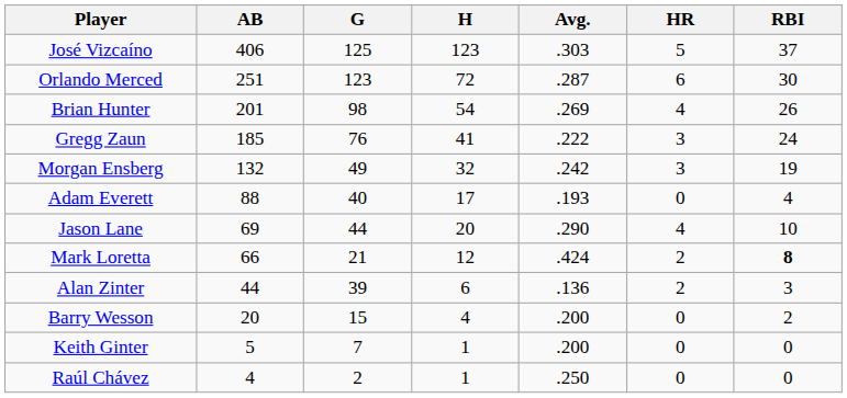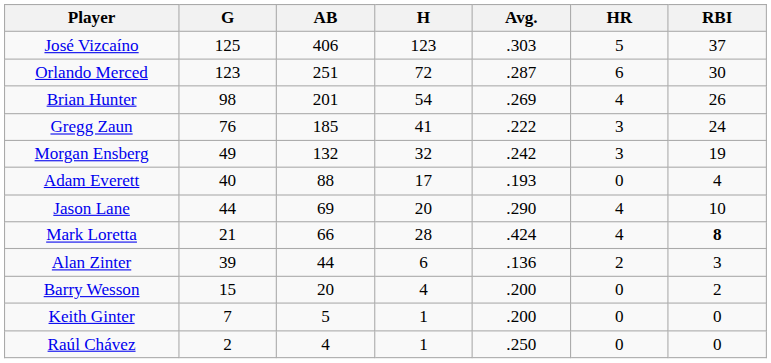 <table class="wikitable sortable">
 <tr>
 <th bgcolor="#DDDDFF" width="16%">Player</th>
+<th bgcolor="#DDDDFF" width="9%">G</th>
 <th bgcolor="#DDDDFF" width="9%">AB</th>
-<th bgcolor="#DDDDFF" width="9%">G</th>
 <th bgcolor="#DDDDFF" width="9%">H</th>
 <th bgcolor="#DDDDFF" width="9%">Avg.</th>
 <th bgcolor="#DDDDFF" width="9%">HR</th>
 <th bgcolor="#DDDDFF" width="9%">RBI</th>
 </tr>
 <tr align=center>
 <td><a href='#'>José Vizcaíno</a></td>
+<td>125</td>
 <td>406</td>
-<td>125</td>
 <td>123</td>
 <td>.303</td>
 <td>5</td>
 <td>37</td>
 </tr>
 <tr align=center>
 <td><a href='#'>Orlando Merced</a></td>
+<td>123</td>
 <td>251</td>
-<td>123</td>
 <td>72</td>
 <td>.287</td>
 <td>6</td>
 <td>30</td>
 </tr>
 <tr align=center>
 <td><a href='#'>Brian Hunter</a></td>
+<td>98</td>
 <td>201</td>
-<td>98</td>
 <td>54</td>
 <td>.269</td>
 <td>4</td>
 <td>26</td>
 </tr>
 <tr align=center>
 <td><a href='#'>Gregg Zaun</a></td>
+<td>76</td>
 <td>185</td>
-<td>76</td>
 <td>41</td>
 <td>.222</td>
 <td>3</td>
 <td>24</td>
 </tr>
 <tr align=center>
 <td><a href='#'>Morgan Ensberg</a></td>
+<td>49</td>
 <td>132</td>
-<td>49</td>
 <td>32</td>
 <td>.242</td>
 <td>3</td>
 <td>19</td>
 </tr>
 <tr align=center>
 <td><a href='#'>Adam Everett</a></td>
+<td>40</td>
 <td>88</td>
-<td>40</td>
 <td>17</td>
 <td>.193</td>
 <td>0</td>
 <td>4</td>
 </tr>
 <tr align=center>
 <td><a href='#'>Jason Lane</a></td>
+<td>44</td>
 <td>69</td>
-<td>44</td>
 <td>20</td>
 <td>.290</td>
 <td>4</td>
 <td>10</td>
 </tr>
 <tr align=center>
 <td><a href='#'>Mark Loretta</a></td>
+<td>21</td>
 <td>66</td>
-<td>21</td>
-<td>12</td>
+<td>28</td>
 <td>.424</td>
-<td>2</td>
+<td>4</td>
 <td><strong>8</strong></td>
 </tr>
 <tr align=center>
 <td><a href='#'>Alan Zinter</a></td>
+<td>39</td>
 <td>44</td>
-<td>39</td>
 <td>6</td>
 <td>.136</td>
 <td>2</td>
 <td>3</td>
 </tr>
 <tr align=center>
 <td><a href='#'>Barry Wesson</a></td>
+<td>15</td>
 <td>20</td>
-<td>15</td>
 <td>4</td>
 <td>.200</td>
 <td>0</td>
 <td>2</td>
 </tr>
 <tr align=center>
 <td><a href='#'>Keith Ginter</a></td>
+<td>7</td>
 <td>5</td>
-<td>7</td>
 <td>1</td>
 <td>.200</td>
 <td>0</td>
 <td>0</td>
 </tr>
 <tr align=center>
 <td><a href='#'>Raúl Chávez</a></td>
+<td>2</td>
 <td>4</td>
-<td>2</td>
 <td>1</td>
 <td>.250</td>
 <td>0</td>
 <td>0</td>
 </tr>
 </table>
